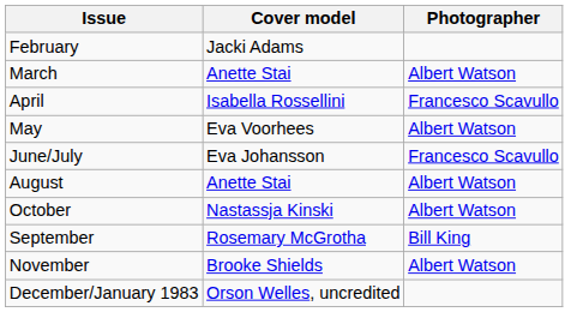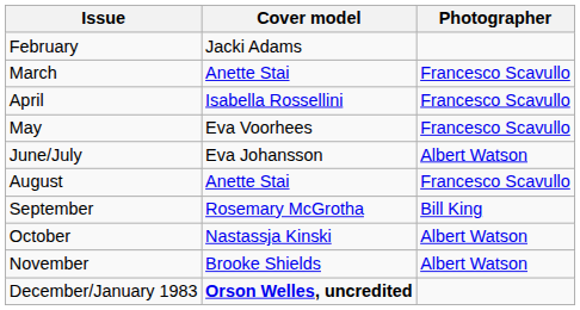 <table class="sortable wikitable">
 <tr>
 <th>Issue</th>
 <th>Cover model</th>
 <th>Photographer</th>
 </tr>
 <tr>
 <td>February</td>
 <td>Jacki Adams</td>
 <td></td>
 </tr>
 <tr>
 <td>March</td>
 <td><a href='#'>Anette Stai</a></td>
-<td><a href='#'>Albert Watson</a></td>
+<td><a href='#'>Francesco Scavullo</a></td>
 </tr>
 <tr>
 <td>April</td>
 <td><a href='#'>Isabella Rossellini</a></td>
 <td><a href='#'>Francesco Scavullo</a></td>
 </tr>
 <tr>
 <td>May</td>
 <td>Eva Voorhees</td>
-<td><a href='#'>Albert Watson</a></td>
+<td><a href='#'>Francesco Scavullo</a></td>
 </tr>
 <tr>
 <td>June/July</td>
 <td>Eva Johansson</td>
-<td><a href='#'>Francesco Scavullo</a></td>
+<td><a href='#'>Albert Watson</a></td>
 </tr>
 <tr>
 <td>August</td>
 <td><a href='#'>Anette Stai</a></td>
-<td><a href='#'>Albert Watson</a></td>
+<td><a href='#'>Francesco Scavullo</a></td>
+</tr>
+<tr>
+<td>September</td>
+<td><a href='#'>Rosemary McGrotha</a></td>
+<td><a href='#'>Bill King</a></td>
 </tr>
 <tr>
 <td>October</td>
 <td><a href='#'>Nastassja Kinski</a></td>
 <td><a href='#'>Albert Watson</a></td>
-</tr>
-<tr>
-<td>September</td>
-<td><a href='#'>Rosemary McGrotha</a></td>
-<td><a href='#'>Bill King</a></td>
 </tr>
 <tr>
 <td>November</td>
 <td><a href='#'>Brooke Shields</a></td>
 <td><a href='#'>Albert Watson</a></td>
 </tr>
 <tr>
 <td>December/January 1983</td>
-<td><a href='#'>Orson Welles</a>, uncredited</td>
+<td><strong><a href='#'>Orson Welles</a>, uncredited</strong></td>
 <td></td>
 </tr>
 </table>
